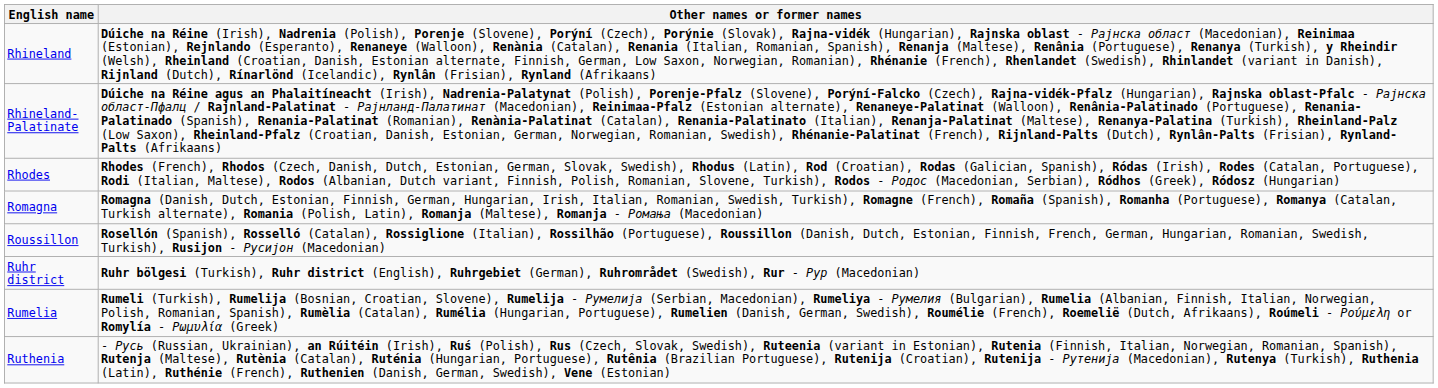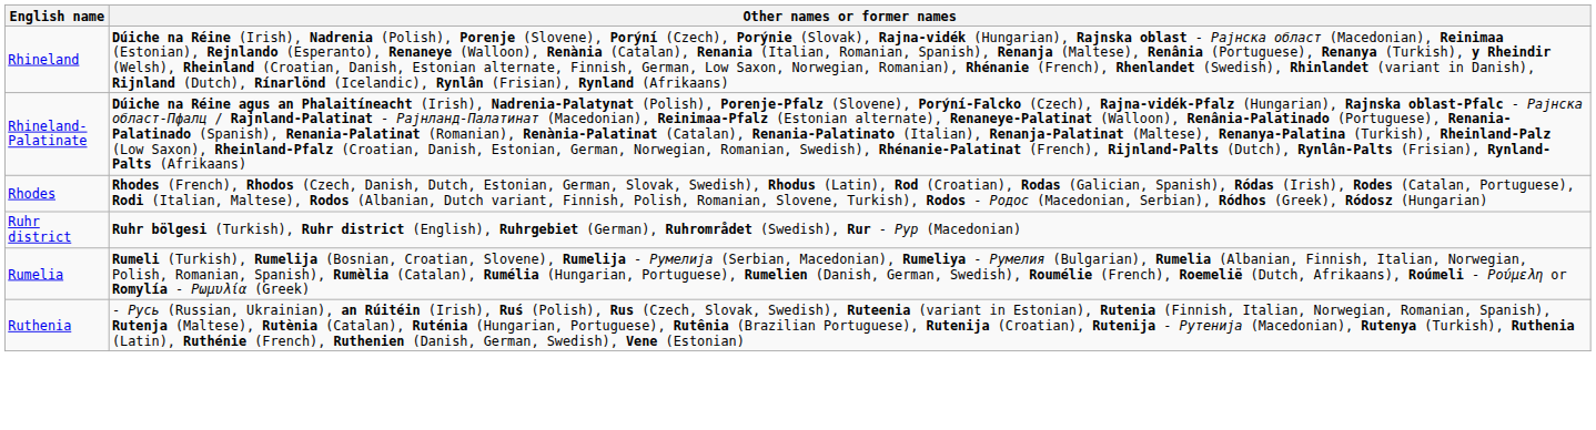 <table class="wikitable">
 <tr>
 <th>English name</th>
 <th>Other names or former names</th>
 </tr>
 <tr>
 <td><a href='#'>Rhineland</a></td>
 <td><strong>Dúiche na Réine</strong> (Irish), <strong>Nadrenia</strong> (Polish), <strong>Porenje</strong> (Slovene), <strong>Porýní</strong> (Czech), <strong>Porýnie</strong> (Slovak), <strong>Rajna-vidék</strong> (Hungarian), <strong>Rajnska oblast</strong> - <em>Рајнска област</em> (Macedonian), <strong>Reinimaa</strong> (Estonian), <strong>Rejnlando</strong> (Esperanto), <strong>Renaneye</strong> (Walloon), <strong>Renània</strong> (Catalan), <strong>Renania</strong> (Italian, Romanian, Spanish), <strong>Renanja</strong> (Maltese), <strong>Renânia</strong> (Portuguese), <strong>Renanya</strong> (Turkish), <strong>y Rheindir</strong> (Welsh), <strong>Rheinland</strong> (Croatian, Danish, Estonian alternate, Finnish, German, Low Saxon, Norwegian, Romanian), <strong>Rhénanie</strong> (French), <strong>Rhenlandet</strong> (Swedish), <strong>Rhinlandet</strong> (variant in Danish), <strong>Rijnland</strong> (Dutch), <strong>Rínarlönd</strong> (Icelandic), <strong>Rynlân</strong> (Frisian), <strong>Rynland</strong> (Afrikaans)</td>
 </tr>
 <tr>
 <td><a href='#'>Rhineland-Palatinate</a></td>
 <td><strong>Dúiche na Réine agus an Phalaitíneacht</strong> (Irish), <strong>Nadrenia-Palatynat</strong> (Polish), <strong>Porenje-Pfalz</strong> (Slovene), <strong>Porýní-Falcko</strong> (Czech), <strong>Rajna-vidék-Pfalz</strong> (Hungarian), <strong>Rajnska oblast-Pfalc</strong> - <em>Рајнска област-Пфалц</em> / <strong>Rajnland-Palatinat</strong> - <em>Рајнланд-Палатинат</em> (Macedonian), <strong>Reinimaa-Pfalz</strong> (Estonian alternate), <strong>Renaneye-Palatinat</strong> (Walloon), <strong>Renânia-Palatinado</strong> (Portuguese), <strong>Renania-Palatinado</strong> (Spanish), <strong>Renania-Palatinat</strong> (Romanian), <strong>Renània-Palatinat</strong> (Catalan), <strong>Renania-Palatinato</strong> (Italian), <strong>Renanja-Palatinat</strong> (Maltese), <strong>Renanya-Palatina</strong> (Turkish), <strong>Rheinland-Palz</strong> (Low Saxon), <strong>Rheinland-Pfalz</strong> (Croatian, Danish, Estonian, German, Norwegian, Romanian, Swedish), <strong>Rhénanie-Palatinat</strong> (French), <strong>Rijnland-Palts</strong> (Dutch), <strong>Rynlân-Palts</strong> (Frisian), <strong>Rynland-Palts</strong> (Afrikaans)</td>
 </tr>
 <tr>
 <td><a href='#'>Rhodes</a></td>
 <td><strong>Rhodes</strong> (French), <strong>Rhodos</strong> (Czech, Danish, Dutch, Estonian, German, Slovak, Swedish), <strong>Rhodus</strong> (Latin), <strong>Rod</strong> (Croatian), <strong>Rodas</strong> (Galician, Spanish), <strong>Ródas</strong> (Irish), <strong>Rodes</strong> (Catalan, Portuguese), <strong>Rodi</strong> (Italian, Maltese), <strong>Rodos</strong> (Albanian, Dutch variant, Finnish, Polish, Romanian, Slovene, Turkish), <strong>Rodos</strong> - <em>Родос</em> (Macedonian, Serbian), <strong>Ródhos</strong> (Greek), <strong>Ródosz</strong> (Hungarian)</td>
 </tr>
 <tr>
-<td><a href='#'>Romagna</a></td>
-<td><strong>Romagna</strong> (Danish, Dutch, Estonian, Finnish, German, Hungarian, Irish, Italian, Romanian, Swedish, Turkish), <strong>Romagne</strong> (French), <strong>Romaña</strong> (Spanish), <strong>Romanha</strong> (Portuguese), <strong>Romanya</strong> (Catalan, Turkish alternate), <strong>Romania</strong> (Polish, Latin), <strong>Romanja</strong> (Maltese), <strong>Romanja</strong> - <em>Ромања</em> (Macedonian)</td>
-</tr>
-<tr>
-<td><a href='#'>Roussillon</a></td>
-<td><strong>Rosellón</strong> (Spanish), <strong>Rosselló</strong> (Catalan), <strong>Rossiglione</strong> (Italian), <strong>Rossilhão</strong> (Portuguese), <strong>Roussillon</strong> (Danish, Dutch, Estonian, Finnish, French, German, Hungarian, Romanian, Swedish, Turkish), <strong>Rusijon</strong> - <em>Русијон</em> (Macedonian)</td>
-</tr>
-<tr>
 <td><a href='#'>Ruhr district</a></td>
 <td><strong>Ruhr bölgesi</strong> (Turkish), <strong>Ruhr district</strong> (English), <strong>Ruhrgebiet</strong> (German), <strong>Ruhrområdet</strong> (Swedish), <strong>Rur</strong> - <em>Рур</em> (Macedonian)</td>
 </tr>
 <tr>
 <td><a href='#'>Rumelia</a></td>
 <td><strong>Rumeli</strong> (Turkish), <strong>Rumelija</strong> (Bosnian, Croatian, Slovene), <strong>Rumelija</strong> - <em>Румелија</em> (Serbian, Macedonian), <strong>Rumeliya</strong> - <em>Румелия</em> (Bulgarian), <strong>Rumelia</strong> (Albanian, Finnish, Italian, Norwegian, Polish, Romanian, Spanish), <strong>Rumèlia</strong> (Catalan), <strong>Rumélia</strong> (Hungarian, Portuguese), <strong>Rumelien</strong> (Danish, German, Swedish), <strong>Roumélie</strong> (French), <strong>Roemelië</strong> (Dutch, Afrikaans), <strong>Roúmeli</strong> - <em>Ρούμελη</em> or <strong>Romylía</strong> - <em>Ρωμυλία</em> (Greek)</td>
 </tr>
 <tr>
 <td><a href='#'>Ruthenia</a></td>
 <td><strong></strong> - <em>Русь</em> (Russian, Ukrainian), <strong>an Rúitéin</strong> (Irish), <strong>Ruś</strong> (Polish), <strong>Rus</strong> (Czech, Slovak, Swedish), <strong>Ruteenia</strong> (variant in Estonian), <strong>Rutenia</strong> (Finnish, Italian, Norwegian, Romanian, Spanish), <strong>Rutenja</strong> (Maltese), <strong>Rutènia</strong> (Catalan), <strong>Ruténia</strong> (Hungarian, Portuguese), <strong>Rutênia</strong> (Brazilian Portuguese), <strong>Rutenija</strong> (Croatian), <strong>Rutenija</strong> - <em>Рутенија</em> (Macedonian), <strong>Rutenya</strong> (Turkish), <strong>Ruthenia</strong> (Latin), <strong>Ruthénie</strong> (French), <strong>Ruthenien</strong> (Danish, German, Swedish), <strong>Vene</strong> (Estonian)</td>
 </tr>
 </table>
